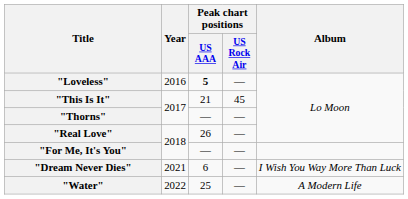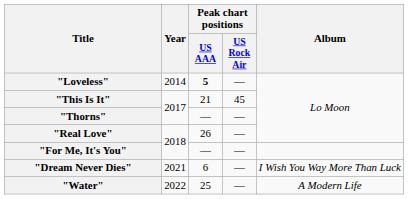 <table class="wikitable plainrowheaders" style="text-align:center;">
 <tr>
 <th scope="col" rowspan="2" style="width:14em;">Title</th>
 <th scope="col" rowspan="2">Year</th>
 <th scope="col" colspan="2">Peak chart positions</th>
 <th scope="col" rowspan="2">Album</th>
 </tr>
 <tr>
 <th scope="col" style="width:3em;font-size:90%;"><a href='#'>US<br>AAA</a><br></th>
 <th scope="col" style="width:3em;font-size:90%;"><a href='#'>US<br>Rock Air</a><br></th>
 </tr>
 <tr>
 <th scope="row">"Loveless"</th>
-<td>2016</td>
+<td>2014</td>
 <td><strong>5</strong></td>
 <td>—</td>
 <td rowspan="4"><em>Lo Moon</em></td>
 </tr>
 <tr>
 <th scope="row">"This Is It"</th>
 <td rowspan="2">2017</td>
 <td>21</td>
 <td>45</td>
 </tr>
 <tr>
 <th scope="row">"Thorns"</th>
 <td>—</td>
 <td>—</td>
 </tr>
 <tr>
 <th scope="row">"Real Love"</th>
 <td rowspan="2">2018</td>
 <td>26</td>
 <td>—</td>
 </tr>
 <tr>
 <th scope="row">"For Me, It's You"</th>
 <td>—</td>
 <td>—</td>
 <td></td>
 </tr>
 <tr>
 <th scope="row">"Dream Never Dies"</th>
 <td rowspan="1">2021</td>
 <td>6</td>
 <td>—</td>
 <td><em>I Wish You Way More Than Luck</em></td>
 </tr>
 <tr>
 <th scope="row">"Water"</th>
 <td rowspan="1">2022</td>
 <td>25</td>
 <td>—</td>
 <td><em>A Modern Life</em></td>
 </tr>
 </table>
